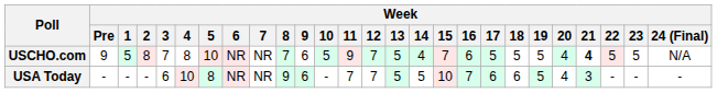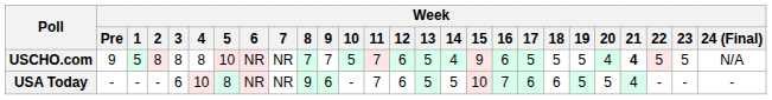 <table class="wikitable" style="white-space:nowrap;">
 <tr>
 <th scope="col" width="100" rowspan="2">Poll</th>
 <th colspan="25">Week</th>
 </tr>
 <tr>
 <th scope="col" width="30">Pre</th>
 <th scope="col" width="30">1</th>
 <th scope="col" width="30">2</th>
 <th scope="col" width="30">3</th>
 <th scope="col" width="30">4</th>
 <th scope="col" width="30">5</th>
 <th scope="col" width="30">6</th>
 <th scope="col" width="30">7</th>
 <th scope="col" width="30">8</th>
 <th scope="col" width="30">9</th>
 <th scope="col" width="30">10</th>
 <th scope="col" width="30">11</th>
 <th scope="col" width="30">12</th>
 <th scope="col" width="30">13</th>
 <th scope="col" width="30">14</th>
 <th scope="col" width="30">15</th>
 <th scope="col" width="30">16</th>
 <th scope="col" width="30">17</th>
 <th scope="col" width="30">18</th>
 <th scope="col" width="30">19</th>
 <th scope="col" width="30">20</th>
 <th scope="col" width="30">21</th>
 <th scope="col" width="30">22</th>
 <th scope="col" width="30">23</th>
 <th scope="col" width="30">24 (Final)</th>
 </tr>
 <tr style="text-align:center;">
 <th>USCHO.com</th>
 <td bgcolor=FFFFFF>9</td>
 <td bgcolor=D8FFEB>5</td>
 <td bgcolor=FFE6E6>8</td>
-<td bgcolor=FFFFFF>7</td>
+<td bgcolor=FFFFFF>8</td>
 <td bgcolor=FFFFFF>8</td>
 <td bgcolor=FFE6E6>10</td>
 <td bgcolor=FFE6E6>NR</td>
 <td bgcolor=FFFFFF>NR</td>
 <td bgcolor=D8FFEB>7</td>
-<td bgcolor=FFFFFF>6</td>
+<td bgcolor=FFFFFF>7</td>
 <td bgcolor=D8FFEB>5</td>
-<td bgcolor=FFE6E6>9</td>
-<td bgcolor=D8FFEB>7</td>
+<td bgcolor=FFE6E6>7</td>
+<td bgcolor=D8FFEB>6</td>
 <td bgcolor=D8FFEB>5</td>
 <td bgcolor=D8FFEB>4</td>
-<td bgcolor=FFE6E6>7</td>
+<td bgcolor=FFE6E6>9</td>
 <td bgcolor=D8FFEB>6</td>
 <td bgcolor=D8FFEB>5</td>
 <td bgcolor=FFFFFF>5</td>
 <td bgcolor=FFFFFF>5</td>
 <td bgcolor=D8FFEB>4</td>
 <td bgcolor=FFFFFF><strong>4</strong></td>
 <td bgcolor=FFE6E6>5</td>
 <td bgcolor=FFFFFF>5</td>
 <td bgcolor=FFFFFF>N/A</td>
 </tr>
 <tr style="text-align:center;">
 <th>USA Today</th>
 <td bgcolor=FFFFFF>-</td>
 <td bgcolor=FFFFFF>-</td>
 <td bgcolor=FFFFFF>-</td>
 <td bgcolor=FFFFFF>6</td>
 <td bgcolor=FFE6E6>10</td>
 <td bgcolor=D8FFEB>8</td>
 <td bgcolor=FFE6E6>NR</td>
 <td bgcolor=FFFFFF>NR</td>
 <td bgcolor=D8FFEB>9</td>
 <td bgcolor=D8FFEB>6</td>
 <td bgcolor=FFFFFF>-</td>
 <td bgcolor=FFFFFF>7</td>
-<td bgcolor=FFFFFF>7</td>
+<td bgcolor=FFFFFF>6</td>
 <td bgcolor=D8FFEB>5</td>
 <td bgcolor=FFFFFF>5</td>
 <td bgcolor=FFE6E6>10</td>
 <td bgcolor=D8FFEB>7</td>
 <td bgcolor=D8FFEB>6</td>
 <td bgcolor=FFFFFF>6</td>
 <td bgcolor=D8FFEB>5</td>
-<td bgcolor=FFFFFF>4</td>
-<td bgcolor=D8FFEB>3</td>
+<td bgcolor=FFFFFF>5</td>
+<td bgcolor=D8FFEB>4</td>
 <td bgcolor=FFFFFF>-</td>
 <td bgcolor=FFFFFF>-</td>
 <td bgcolor=FFFFFF>-</td>
 </tr>
 </table>
